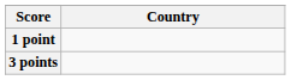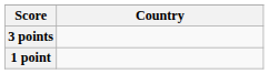 <table class="wikitable">
 <tr>
 </tr>
 <tr>
 <th scope="col" width="20%">Score</th>
 <th scope="col">Country</th>
 </tr>
 <tr>
+<th scope="row">3 points</th>
+<td></td>
+</tr>
+<tr>
 <th scope="row">1 point</th>
 <td></td>
 </tr>
-<tr>
-<th scope="row">3 points</th>
-<td></td>
-</tr>
 </table>
